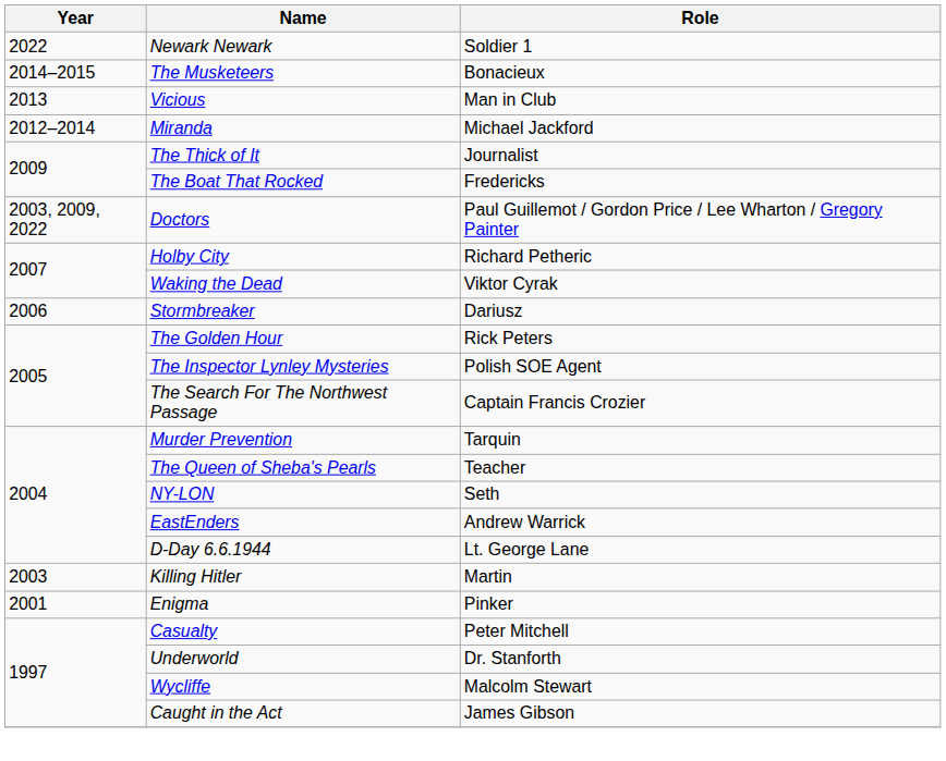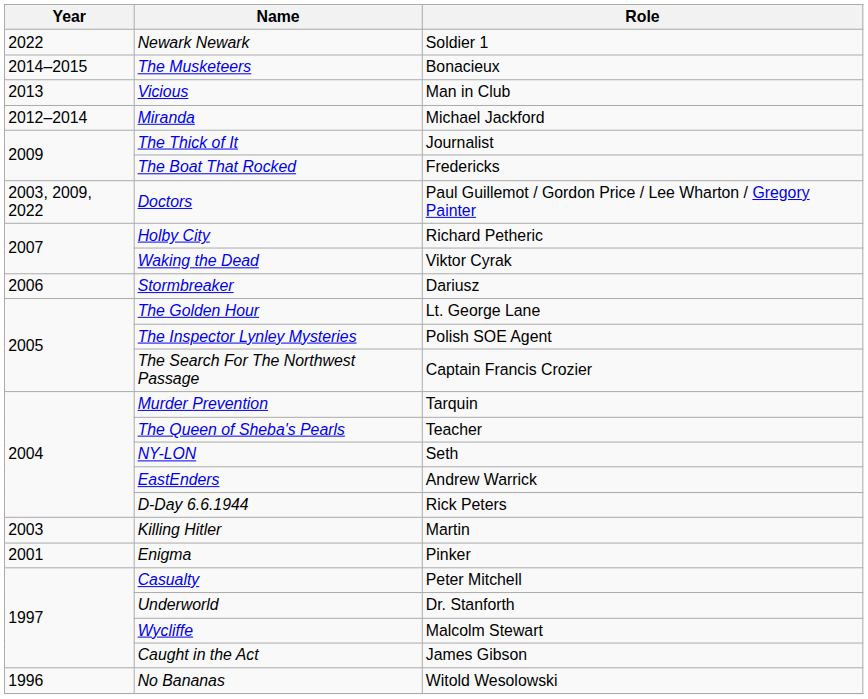 <table class="wikitable sortable">
 <tr>
 <th>Year</th>
 <th>Name</th>
 <th>Role</th>
 </tr>
 <tr>
 <td>2022</td>
 <td><em>Newark Newark</em></td>
 <td>Soldier 1</td>
 </tr>
 <tr>
 <td>2014–2015</td>
 <td><em><a href='#'>The Musketeers</a></em></td>
 <td>Bonacieux</td>
 </tr>
 <tr>
 <td>2013</td>
 <td><em><a href='#'>Vicious</a></em></td>
 <td>Man in Club</td>
 </tr>
 <tr>
 <td>2012–2014</td>
 <td><em><a href='#'>Miranda</a></em></td>
 <td>Michael Jackford</td>
 </tr>
 <tr>
 <td rowspan=2>2009</td>
 <td><em><a href='#'>The Thick of It</a></em></td>
 <td>Journalist</td>
 </tr>
 <tr>
 <td><em><a href='#'>The Boat That Rocked</a></em></td>
 <td>Fredericks</td>
 </tr>
 <tr>
 <td>2003, 2009, 2022</td>
 <td><em><a href='#'>Doctors</a></em></td>
 <td>Paul Guillemot / Gordon Price / Lee Wharton / <a href='#'>Gregory Painter</a></td>
 </tr>
 <tr>
 <td rowspan=2>2007</td>
 <td><em><a href='#'>Holby City</a></em></td>
 <td>Richard Petheric</td>
 </tr>
 <tr>
 <td><em><a href='#'>Waking the Dead</a></em></td>
 <td>Viktor Cyrak</td>
 </tr>
 <tr>
 <td>2006</td>
 <td><em><a href='#'>Stormbreaker</a></em></td>
 <td>Dariusz</td>
 </tr>
 <tr>
 <td rowspan=3>2005</td>
 <td><em><a href='#'>The Golden Hour</a></em></td>
-<td>Rick Peters</td>
+<td>Lt. George Lane</td>
 </tr>
 <tr>
 <td><em><a href='#'>The Inspector Lynley Mysteries</a></em></td>
 <td>Polish SOE Agent</td>
 </tr>
 <tr>
 <td><em>The Search For The Northwest Passage</em></td>
 <td>Captain Francis Crozier</td>
 </tr>
 <tr>
 <td rowspan=5>2004</td>
 <td><em><a href='#'>Murder Prevention</a></em></td>
 <td>Tarquin</td>
 </tr>
 <tr>
 <td><em><a href='#'>The Queen of Sheba's Pearls</a></em></td>
 <td>Teacher</td>
 </tr>
 <tr>
 <td><em><a href='#'>NY-LON</a></em></td>
 <td>Seth</td>
 </tr>
 <tr>
 <td><em><a href='#'>EastEnders</a></em></td>
 <td>Andrew Warrick</td>
 </tr>
 <tr>
 <td><em>D-Day 6.6.1944</em></td>
-<td>Lt. George Lane</td>
+<td>Rick Peters</td>
 </tr>
 <tr>
 <td>2003</td>
 <td><em>Killing Hitler</em></td>
 <td>Martin</td>
 </tr>
 <tr>
 <td>2001</td>
 <td><em>Enigma</em></td>
 <td>Pinker</td>
 </tr>
 <tr>
 <td rowspan=4>1997</td>
 <td><em><a href='#'>Casualty</a></em></td>
 <td>Peter Mitchell</td>
 </tr>
 <tr>
 <td><em>Underworld</em></td>
 <td>Dr. Stanforth</td>
 </tr>
 <tr>
 <td><em><a href='#'>Wycliffe</a></em></td>
 <td>Malcolm Stewart</td>
 </tr>
 <tr>
 <td><em>Caught in the Act</em></td>
 <td>James Gibson</td>
 </tr>
 <tr>
+<td>1996</td>
+<td><em>No Bananas</em></td>
+<td>Witold Wesolowski</td>
+</tr>
+<tr>
 </tr>
 </table>
